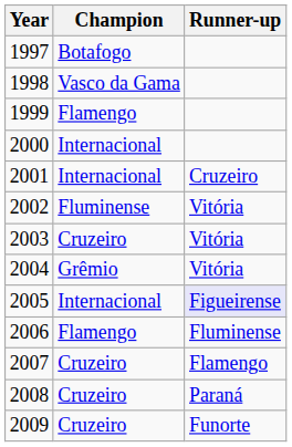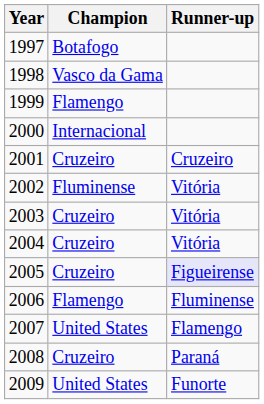 <table class="wikitable">
 <tr>
 <th>Year</th>
 <th>Champion</th>
 <th>Runner-up</th>
 </tr>
 <tr>
 <td>1997</td>
 <td><a href='#'>Botafogo</a></td>
 <td></td>
 </tr>
 <tr>
 <td>1998</td>
 <td><a href='#'>Vasco da Gama</a></td>
 <td></td>
 </tr>
 <tr>
 <td>1999</td>
 <td><a href='#'>Flamengo</a></td>
 <td></td>
 </tr>
 <tr>
 <td>2000</td>
 <td><a href='#'>Internacional</a></td>
 <td></td>
 </tr>
 <tr>
 <td>2001</td>
-<td><a href='#'>Internacional</a></td>
+<td><a href='#'>Cruzeiro</a></td>
 <td><a href='#'>Cruzeiro</a></td>
 </tr>
 <tr>
 <td>2002</td>
 <td><a href='#'>Fluminense</a></td>
 <td><a href='#'>Vitória</a></td>
 </tr>
 <tr>
 <td>2003</td>
 <td><a href='#'>Cruzeiro</a></td>
 <td><a href='#'>Vitória</a></td>
 </tr>
 <tr>
 <td>2004</td>
-<td><a href='#'>Grêmio</a></td>
+<td><a href='#'>Cruzeiro</a></td>
 <td><a href='#'>Vitória</a></td>
 </tr>
 <tr>
 <td>2005</td>
-<td><a href='#'>Internacional</a></td>
+<td><a href='#'>Cruzeiro</a></td>
 <td style="background: lavender;"><a href='#'>Figueirense</a></td>
 </tr>
 <tr>
 <td>2006</td>
 <td><a href='#'>Flamengo</a></td>
 <td><a href='#'>Fluminense</a></td>
 </tr>
 <tr>
 <td>2007</td>
-<td><a href='#'>Cruzeiro</a></td>
+<td><a href='#'>United States</a></td>
 <td><a href='#'>Flamengo</a></td>
 </tr>
 <tr>
 <td>2008</td>
 <td><a href='#'>Cruzeiro</a></td>
 <td><a href='#'>Paraná</a></td>
 </tr>
 <tr>
 <td>2009</td>
-<td><a href='#'>Cruzeiro</a></td>
+<td><a href='#'>United States</a></td>
 <td><a href='#'>Funorte</a></td>
 </tr>
 </table>
